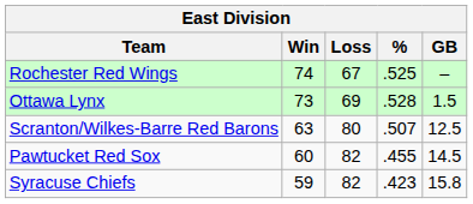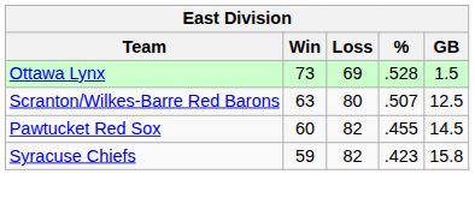 <table class="wikitable">
 <tr>
 <th colspan="5">East Division</th>
 </tr>
 <tr>
 <th width="60%">Team</th>
 <th>Win</th>
 <th>Loss</th>
 <th>%</th>
 <th>GB</th>
-</tr>
-<tr align=center bgcolor=ccffcc>
-<td align=left><a href='#'>Rochester Red Wings</a></td>
-<td>74</td>
-<td>67</td>
-<td>.525</td>
-<td>–</td>
 </tr>
 <tr align=center bgcolor=ccffcc>
 <td align=left><a href='#'>Ottawa Lynx</a></td>
 <td>73</td>
 <td>69</td>
 <td>.528</td>
 <td>1.5</td>
 </tr>
 <tr align=center>
 <td align=left><a href='#'>Scranton/Wilkes-Barre Red Barons</a></td>
 <td>63</td>
 <td>80</td>
 <td>.507</td>
 <td>12.5</td>
 </tr>
 <tr align=center>
 <td align=left><a href='#'>Pawtucket Red Sox</a></td>
 <td>60</td>
 <td>82</td>
 <td>.455</td>
 <td>14.5</td>
 </tr>
 <tr align=center>
 <td align=left><a href='#'>Syracuse Chiefs</a></td>
 <td>59</td>
 <td>82</td>
 <td>.423</td>
 <td>15.8</td>
 </tr>
 </table>
